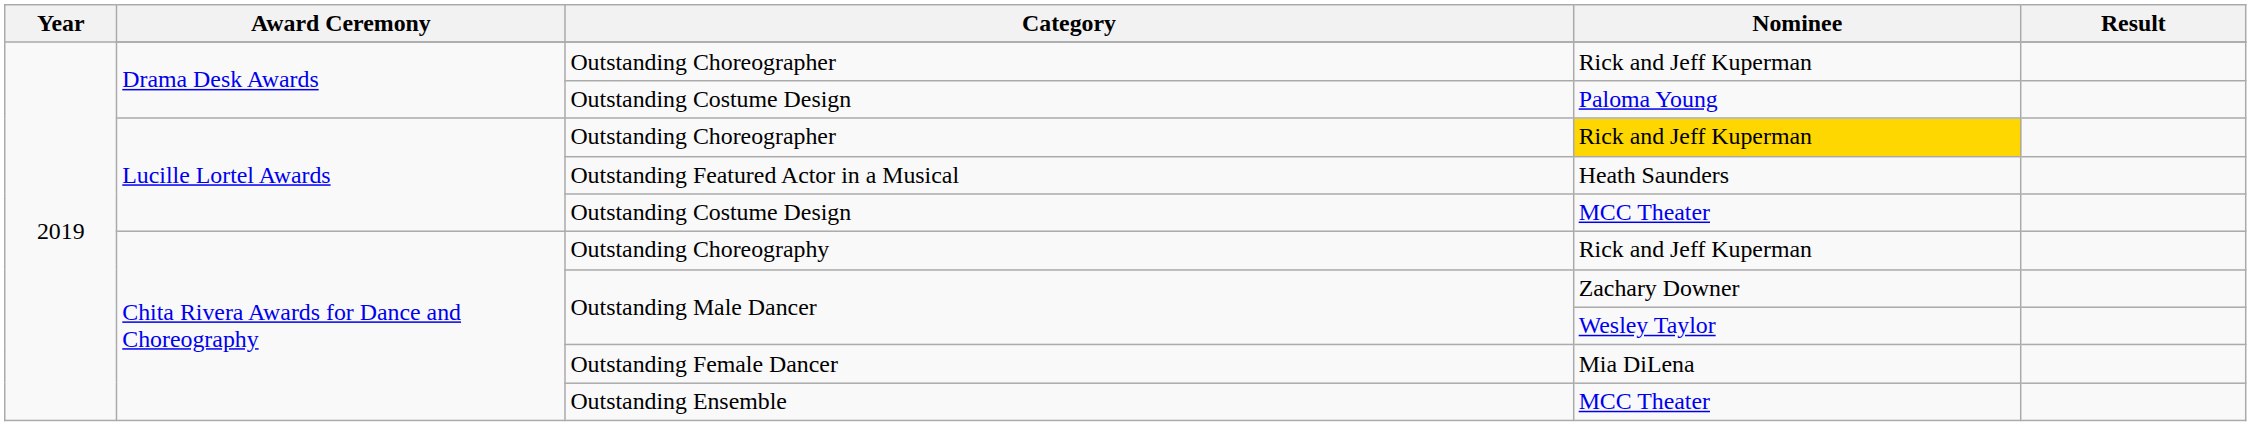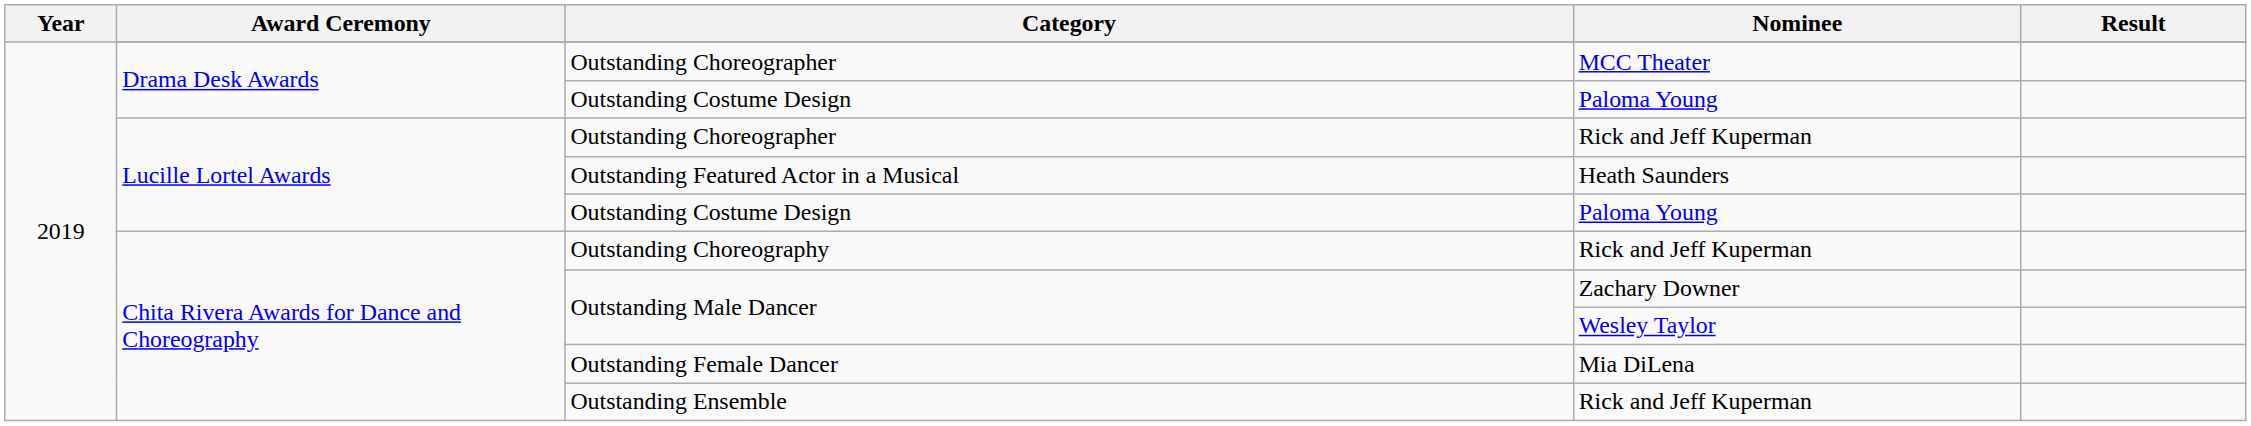 <table class="wikitable" width="95%">
 <tr>
 <th width="5%">Year</th>
 <th width="20%">Award Ceremony</th>
 <th width="45%">Category</th>
 <th width="20%">Nominee</th>
 <th width="10%">Result</th>
 </tr>
 <tr>
 <td rowspan="12" align="center">2019</td>
 </tr>
 <tr>
 <td rowspan="2"><a href='#'>Drama Desk Awards</a></td>
 <td>Outstanding Choreographer</td>
-<td>Rick and Jeff Kuperman</td>
+<td><a href='#'>MCC Theater</a></td>
 <td></td>
 </tr>
 <tr>
 <td>Outstanding Costume Design</td>
 <td><a href='#'>Paloma Young</a></td>
 <td></td>
 </tr>
 <tr>
 <td rowspan="3"><a href='#'>Lucille Lortel Awards</a></td>
 <td>Outstanding Choreographer</td>
-<td style="background: gold;">Rick and Jeff Kuperman</td>
+<td>Rick and Jeff Kuperman</td>
 <td></td>
 </tr>
 <tr>
 <td>Outstanding Featured Actor in a Musical</td>
 <td>Heath Saunders</td>
 <td></td>
 </tr>
 <tr>
 <td>Outstanding Costume Design</td>
-<td><a href='#'>MCC Theater</a></td>
+<td><a href='#'>Paloma Young</a></td>
 <td></td>
 </tr>
 <tr>
 <td rowspan="5"><a href='#'>Chita Rivera Awards for Dance and Choreography</a></td>
 <td>Outstanding Choreography</td>
 <td>Rick and Jeff Kuperman</td>
 <td></td>
 </tr>
 <tr>
 <td rowspan="2">Outstanding Male Dancer</td>
 <td>Zachary Downer</td>
 <td></td>
 </tr>
 <tr>
 <td><a href='#'>Wesley Taylor</a></td>
 <td></td>
 </tr>
 <tr>
 <td>Outstanding Female Dancer</td>
 <td>Mia DiLena</td>
 <td></td>
 </tr>
 <tr>
 <td>Outstanding Ensemble</td>
-<td><a href='#'>MCC Theater</a></td>
+<td>Rick and Jeff Kuperman</td>
 <td></td>
 </tr>
 </table>
